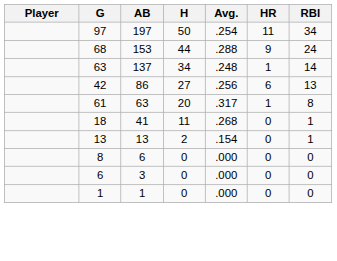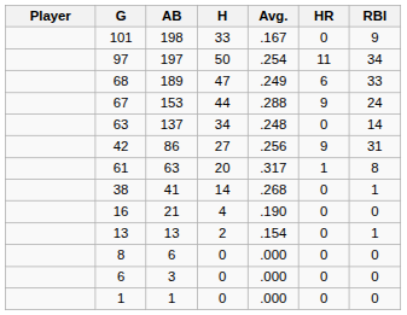 <table class="wikitable sortable">
 <tr>
 <th bgcolor="#DDDDFF" width="16%">Player</th>
 <th bgcolor="#DDDDFF" width="9%">G</th>
 <th bgcolor="#DDDDFF" width="9%">AB</th>
 <th bgcolor="#DDDDFF" width="9%">H</th>
 <th bgcolor="#DDDDFF" width="9%">Avg.</th>
 <th bgcolor="#DDDDFF" width="9%">HR</th>
 <th bgcolor="#DDDDFF" width="9%">RBI</th>
+</tr>
+<tr align=center>
+<td></td>
+<td>101</td>
+<td>198</td>
+<td>33</td>
+<td>.167</td>
+<td>0</td>
+<td>9</td>
 </tr>
 <tr align=center>
 <td></td>
 <td>97</td>
 <td>197</td>
 <td>50</td>
 <td>.254</td>
 <td>11</td>
 <td>34</td>
 </tr>
 <tr align=center>
 <td></td>
 <td>68</td>
+<td>189</td>
+<td>47</td>
+<td>.249</td>
+<td>6</td>
+<td>33</td>
+</tr>
+<tr align=center>
+<td></td>
+<td>67</td>
 <td>153</td>
 <td>44</td>
 <td>.288</td>
 <td>9</td>
 <td>24</td>
 </tr>
 <tr align=center>
 <td></td>
 <td>63</td>
 <td>137</td>
 <td>34</td>
 <td>.248</td>
-<td>1</td>
+<td>0</td>
 <td>14</td>
 </tr>
 <tr align=center>
 <td></td>
 <td>42</td>
 <td>86</td>
 <td>27</td>
 <td>.256</td>
-<td>6</td>
-<td>13</td>
+<td>9</td>
+<td>31</td>
 </tr>
 <tr align=center>
 <td></td>
 <td>61</td>
 <td>63</td>
 <td>20</td>
 <td>.317</td>
 <td>1</td>
 <td>8</td>
 </tr>
 <tr align=center>
 <td></td>
-<td>18</td>
+<td>38</td>
 <td>41</td>
-<td>11</td>
+<td>14</td>
 <td>.268</td>
 <td>0</td>
 <td>1</td>
+</tr>
+<tr align=center>
+<td></td>
+<td>16</td>
+<td>21</td>
+<td>4</td>
+<td>.190</td>
+<td>0</td>
+<td>0</td>
 </tr>
 <tr align=center>
 <td></td>
 <td>13</td>
 <td>13</td>
 <td>2</td>
 <td>.154</td>
 <td>0</td>
 <td>1</td>
 </tr>
 <tr align=center>
 <td></td>
 <td>8</td>
 <td>6</td>
 <td>0</td>
 <td>.000</td>
 <td>0</td>
 <td>0</td>
 </tr>
 <tr align=center>
 <td></td>
 <td>6</td>
 <td>3</td>
 <td>0</td>
 <td>.000</td>
 <td>0</td>
 <td>0</td>
 </tr>
 <tr align=center>
 <td></td>
 <td>1</td>
 <td>1</td>
 <td>0</td>
 <td>.000</td>
 <td>0</td>
 <td>0</td>
 </tr>
 </table>
